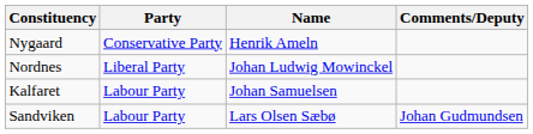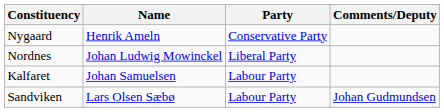 <table class="wikitable">
 <tr>
 <th>Constituency</th>
+<th>Name</th>
 <th>Party</th>
-<th>Name</th>
 <th>Comments/Deputy</th>
 </tr>
 <tr>
 <td>Nygaard</td>
+<td><a href='#'>Henrik Ameln</a></td>
 <td><a href='#'>Conservative Party</a></td>
-<td><a href='#'>Henrik Ameln</a></td>
 <td></td>
 </tr>
 <tr>
 <td>Nordnes</td>
+<td><a href='#'>Johan Ludwig Mowinckel</a></td>
 <td><a href='#'>Liberal Party</a></td>
-<td><a href='#'>Johan Ludwig Mowinckel</a></td>
 <td></td>
 </tr>
 <tr>
 <td>Kalfaret</td>
+<td><a href='#'>Johan Samuelsen</a></td>
 <td><a href='#'>Labour Party</a></td>
-<td><a href='#'>Johan Samuelsen</a></td>
 <td></td>
 </tr>
 <tr>
 <td>Sandviken</td>
+<td><a href='#'>Lars Olsen Sæbø</a></td>
 <td><a href='#'>Labour Party</a></td>
-<td><a href='#'>Lars Olsen Sæbø</a></td>
 <td><a href='#'>Johan Gudmundsen</a></td>
 </tr>
 </table>
